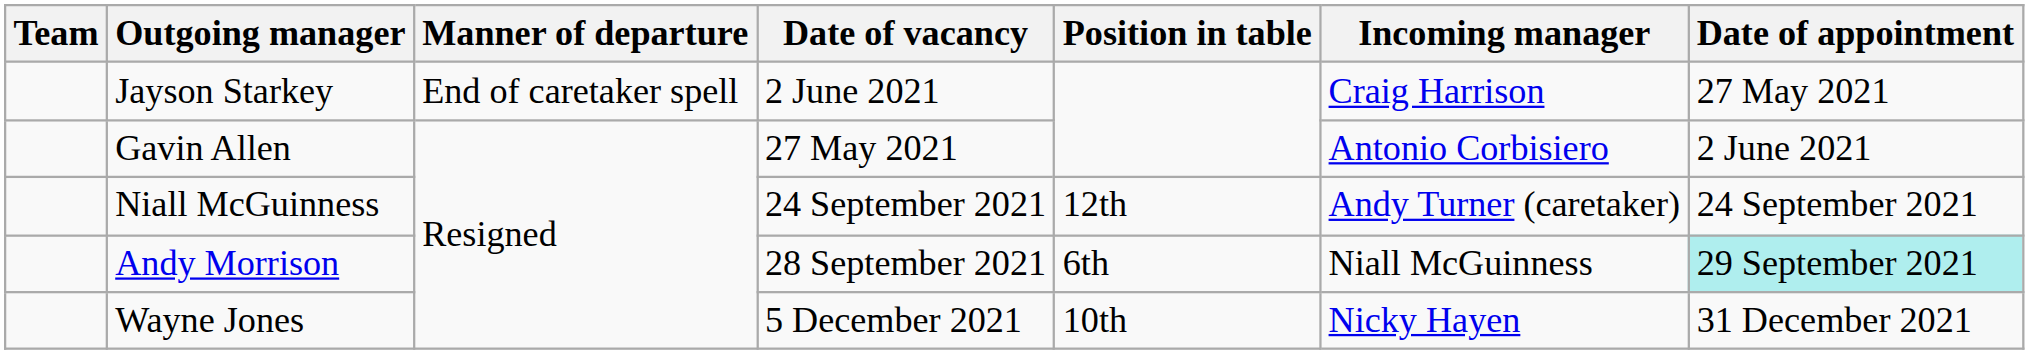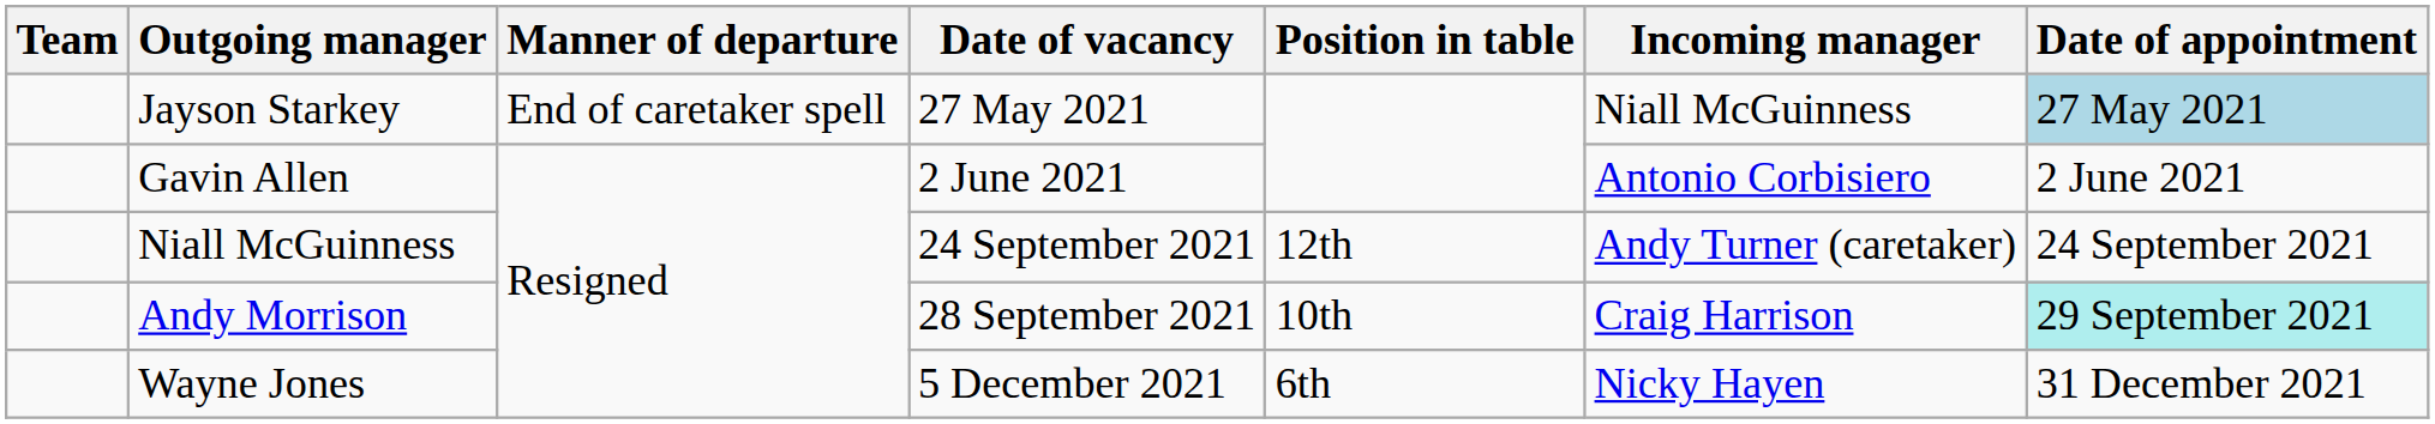 <table class="wikitable sortable">
 <tr>
 <th>Team</th>
 <th>Outgoing manager</th>
 <th>Manner of departure</th>
 <th>Date of vacancy</th>
 <th>Position in table</th>
 <th>Incoming manager</th>
 <th>Date of appointment</th>
 </tr>
 <tr>
 <td></td>
 <td> Jayson Starkey</td>
 <td>End of caretaker spell</td>
-<td>2 June 2021</td>
+<td>27 May 2021</td>
 <td rowspan="2"></td>
-<td> <a href='#'>Craig Harrison</a></td>
-<td>27 May 2021</td>
+<td> Niall McGuinness</td>
+<td style="background: lightblue;">27 May 2021</td>
 </tr>
 <tr>
 <td></td>
 <td> Gavin Allen</td>
 <td rowspan=4>Resigned</td>
-<td>27 May 2021</td>
+<td>2 June 2021</td>
 <td> <a href='#'>Antonio Corbisiero</a></td>
 <td>2 June 2021</td>
 </tr>
 <tr>
 <td></td>
 <td> Niall McGuinness</td>
 <td>24 September 2021</td>
 <td>12th</td>
 <td> <a href='#'>Andy Turner</a> (caretaker)</td>
 <td>24 September 2021</td>
 </tr>
 <tr>
 <td></td>
 <td> <a href='#'>Andy Morrison</a></td>
 <td>28 September 2021</td>
-<td>6th</td>
-<td> Niall McGuinness</td>
+<td>10th</td>
+<td> <a href='#'>Craig Harrison</a></td>
 <td style="background: paleturquoise;">29 September 2021</td>
 </tr>
 <tr>
 <td></td>
 <td> Wayne Jones</td>
 <td>5 December 2021</td>
-<td>10th</td>
+<td>6th</td>
 <td> <a href='#'>Nicky Hayen</a></td>
 <td>31 December 2021</td>
 </tr>
 </table>
